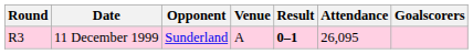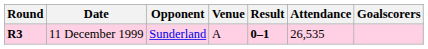 <table class="wikitable">
 <tr>
 <th>Round</th>
 <th>Date</th>
 <th>Opponent</th>
 <th>Venue</th>
 <th>Result</th>
 <th>Attendance</th>
 <th>Goalscorers</th>
 </tr>
 <tr style="background-color: #ffd0e3;">
-<td>R3</td>
+<td><strong>R3</strong></td>
 <td>11 December 1999</td>
 <td><a href='#'>Sunderland</a></td>
 <td>A</td>
 <td><strong>0–1</strong></td>
-<td>26,095</td>
+<td>26,535</td>
 <td></td>
 </tr>
 </table>
